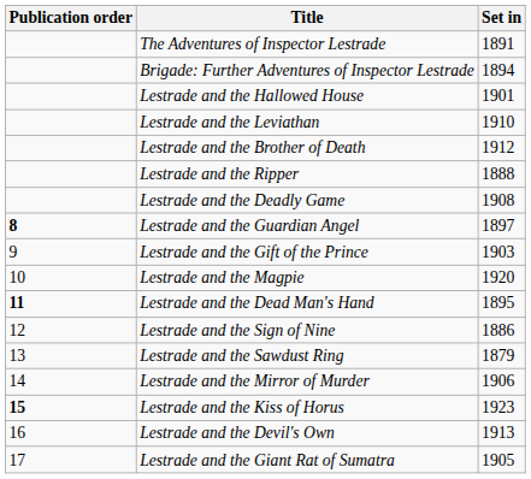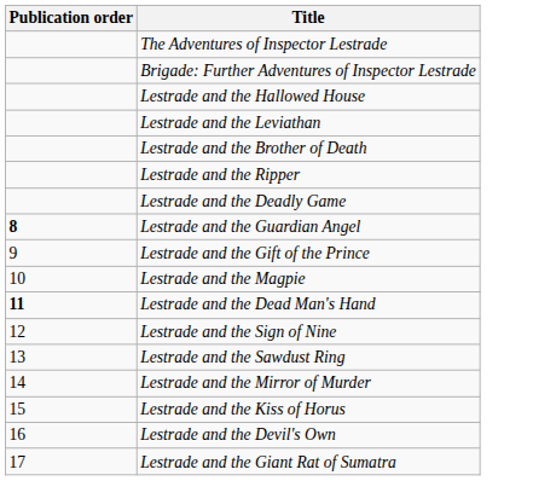 <table class="wikitable sortable">
 <tr>
 <th>Publication order</th>
 <th>Title</th>
-<th>Set in</th>
 </tr>
 <tr>
 <td></td>
 <td><em>The Adventures of Inspector Lestrade</em></td>
-<td>1891</td>
 </tr>
 <tr>
 <td></td>
 <td><em>Brigade: Further Adventures of Inspector Lestrade</em></td>
-<td>1894</td>
 </tr>
 <tr>
 <td></td>
 <td><em>Lestrade and the Hallowed House</em></td>
-<td>1901</td>
 </tr>
 <tr>
 <td></td>
 <td><em>Lestrade and the Leviathan</em></td>
-<td>1910</td>
 </tr>
 <tr>
 <td></td>
 <td><em>Lestrade and the Brother of Death</em></td>
-<td>1912</td>
 </tr>
 <tr>
 <td></td>
 <td><em>Lestrade and the Ripper</em></td>
-<td>1888</td>
 </tr>
 <tr>
 <td></td>
 <td><em>Lestrade and the Deadly Game</em></td>
-<td>1908</td>
 </tr>
 <tr>
 <td><strong>8</strong></td>
 <td><em>Lestrade and the Guardian Angel</em></td>
-<td>1897</td>
 </tr>
 <tr>
 <td>9</td>
 <td><em>Lestrade and the Gift of the Prince</em></td>
-<td>1903</td>
 </tr>
 <tr>
 <td>10</td>
 <td><em>Lestrade and the Magpie</em></td>
-<td>1920</td>
 </tr>
 <tr>
 <td><strong>11</strong></td>
 <td><em>Lestrade and the Dead Man's Hand</em></td>
-<td>1895</td>
 </tr>
 <tr>
 <td>12</td>
 <td><em>Lestrade and the Sign of Nine</em></td>
-<td>1886</td>
 </tr>
 <tr>
 <td>13</td>
 <td><em>Lestrade and the Sawdust Ring</em></td>
-<td>1879</td>
 </tr>
 <tr>
 <td>14</td>
 <td><em>Lestrade and the Mirror of Murder</em></td>
-<td>1906</td>
 </tr>
 <tr>
-<td><strong>15</strong></td>
+<td>15</td>
 <td><em>Lestrade and the Kiss of Horus</em></td>
-<td>1923</td>
 </tr>
 <tr>
 <td>16</td>
 <td><em>Lestrade and the Devil's Own</em></td>
-<td>1913</td>
 </tr>
 <tr>
 <td>17</td>
 <td><em>Lestrade and the Giant Rat of Sumatra</em></td>
-<td>1905</td>
 </tr>
 </table>
